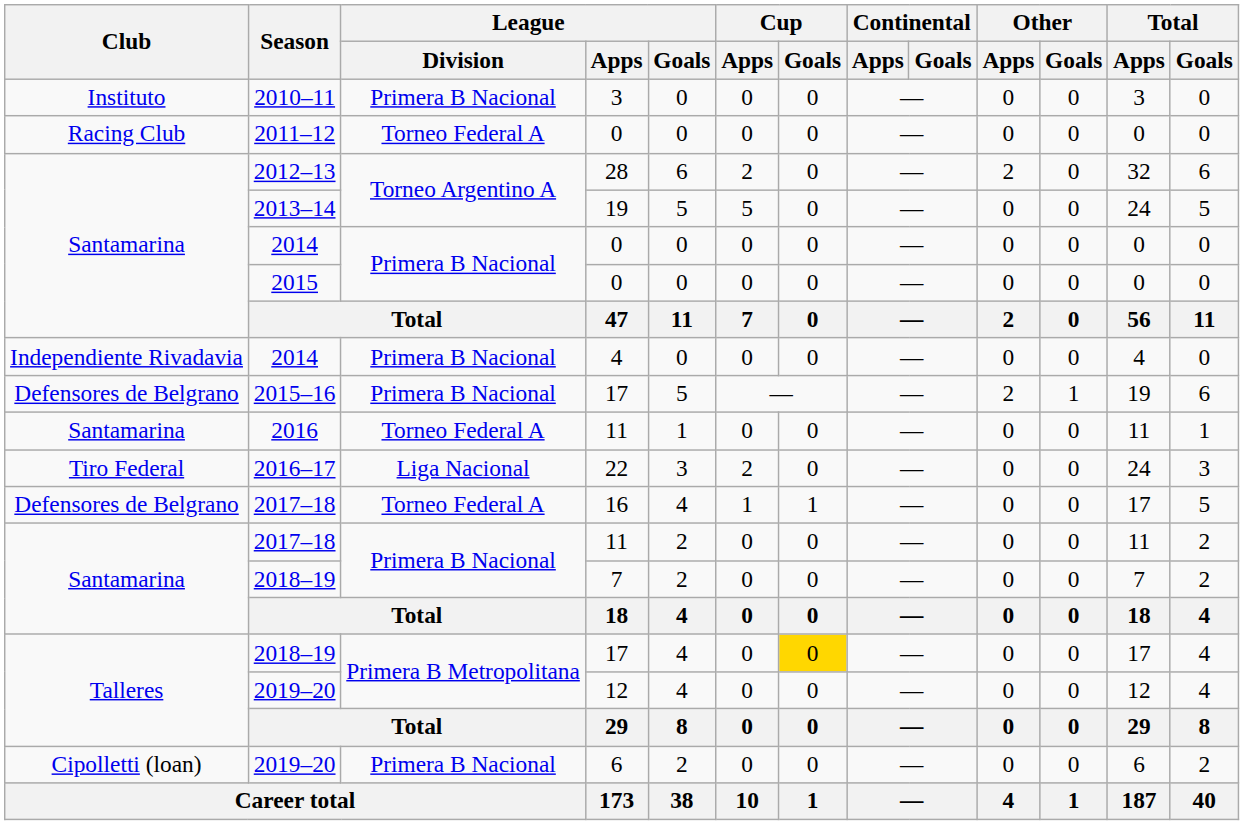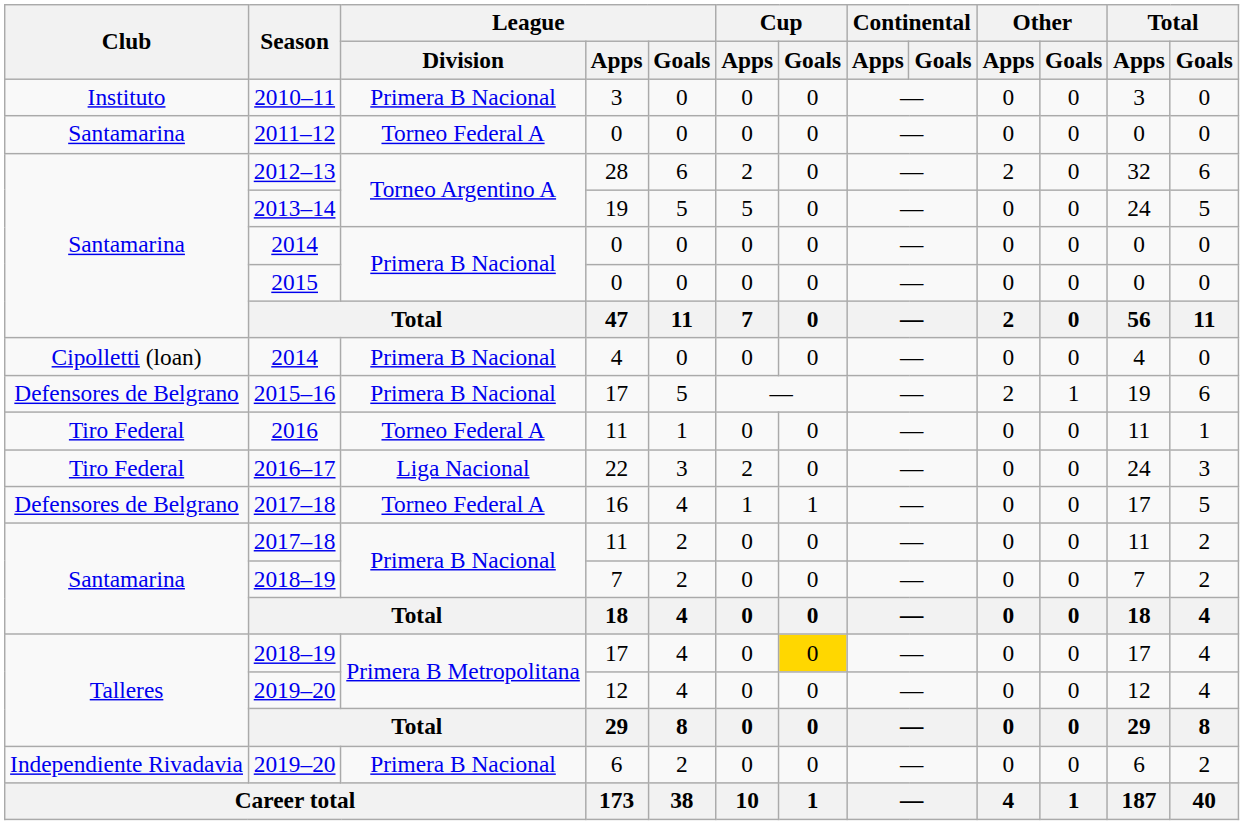 <table class="wikitable" style="text-align:center">
 <tr>
 <th rowspan="2">Club</th>
 <th rowspan="2">Season</th>
 <th colspan="3">League</th>
 <th colspan="2">Cup</th>
 <th colspan="2">Continental</th>
 <th colspan="2">Other</th>
 <th colspan="2">Total</th>
 </tr>
 <tr>
 <th>Division</th>
 <th>Apps</th>
 <th>Goals</th>
 <th>Apps</th>
 <th>Goals</th>
 <th>Apps</th>
 <th>Goals</th>
 <th>Apps</th>
 <th>Goals</th>
 <th>Apps</th>
 <th>Goals</th>
 </tr>
 <tr>
 <td rowspan="1"><a href='#'>Instituto</a></td>
 <td><a href='#'>2010–11</a></td>
 <td rowspan="1"><a href='#'>Primera B Nacional</a></td>
 <td>3</td>
 <td>0</td>
 <td>0</td>
 <td>0</td>
 <td colspan="2">—</td>
 <td>0</td>
 <td>0</td>
 <td>3</td>
 <td>0</td>
 </tr>
 <tr>
-<td rowspan="1"><a href='#'>Racing Club</a></td>
+<td rowspan="1"><a href='#'>Santamarina</a></td>
 <td><a href='#'>2011–12</a></td>
 <td rowspan="1"><a href='#'>Torneo Federal A</a></td>
 <td>0</td>
 <td>0</td>
 <td>0</td>
 <td>0</td>
 <td colspan="2">—</td>
 <td>0</td>
 <td>0</td>
 <td>0</td>
 <td>0</td>
 </tr>
 <tr>
 <td rowspan="5"><a href='#'>Santamarina</a></td>
 <td><a href='#'>2012–13</a></td>
 <td rowspan="2"><a href='#'>Torneo Argentino A</a></td>
 <td>28</td>
 <td>6</td>
 <td>2</td>
 <td>0</td>
 <td colspan="2">—</td>
 <td>2</td>
 <td>0</td>
 <td>32</td>
 <td>6</td>
 </tr>
 <tr>
 <td><a href='#'>2013–14</a></td>
 <td>19</td>
 <td>5</td>
 <td>5</td>
 <td>0</td>
 <td colspan="2">—</td>
 <td>0</td>
 <td>0</td>
 <td>24</td>
 <td>5</td>
 </tr>
 <tr>
 <td><a href='#'>2014</a></td>
 <td rowspan="2"><a href='#'>Primera B Nacional</a></td>
 <td>0</td>
 <td>0</td>
 <td>0</td>
 <td>0</td>
 <td colspan="2">—</td>
 <td>0</td>
 <td>0</td>
 <td>0</td>
 <td>0</td>
 </tr>
 <tr>
 <td><a href='#'>2015</a></td>
 <td>0</td>
 <td>0</td>
 <td>0</td>
 <td>0</td>
 <td colspan="2">—</td>
 <td>0</td>
 <td>0</td>
 <td>0</td>
 <td>0</td>
 </tr>
 <tr>
 <th colspan="2">Total</th>
 <th>47</th>
 <th>11</th>
 <th>7</th>
 <th>0</th>
 <th colspan="2">—</th>
 <th>2</th>
 <th>0</th>
 <th>56</th>
 <th>11</th>
 </tr>
 <tr>
-<td rowspan="1"><a href='#'>Independiente Rivadavia</a></td>
+<td rowspan="1"><a href='#'>Cipolletti</a> (loan)</td>
 <td><a href='#'>2014</a></td>
 <td rowspan="1"><a href='#'>Primera B Nacional</a></td>
 <td>4</td>
 <td>0</td>
 <td>0</td>
 <td>0</td>
 <td colspan="2">—</td>
 <td>0</td>
 <td>0</td>
 <td>4</td>
 <td>0</td>
 </tr>
 <tr>
 <td rowspan="1"><a href='#'>Defensores de Belgrano</a></td>
 <td><a href='#'>2015–16</a></td>
 <td rowspan="1"><a href='#'>Primera B Nacional</a></td>
 <td>17</td>
 <td>5</td>
 <td colspan="2">—</td>
 <td colspan="2">—</td>
 <td>2</td>
 <td>1</td>
 <td>19</td>
 <td>6</td>
 </tr>
 <tr>
-<td rowspan="1"><a href='#'>Santamarina</a></td>
+<td rowspan="1"><a href='#'>Tiro Federal</a></td>
 <td><a href='#'>2016</a></td>
 <td rowspan="1"><a href='#'>Torneo Federal A</a></td>
 <td>11</td>
 <td>1</td>
 <td>0</td>
 <td>0</td>
 <td colspan="2">—</td>
 <td>0</td>
 <td>0</td>
 <td>11</td>
 <td>1</td>
 </tr>
 <tr>
 <td rowspan="1"><a href='#'>Tiro Federal</a></td>
 <td><a href='#'>2016–17</a></td>
 <td rowspan="1"><a href='#'>Liga Nacional</a></td>
 <td>22</td>
 <td>3</td>
 <td>2</td>
 <td>0</td>
 <td colspan="2">—</td>
 <td>0</td>
 <td>0</td>
 <td>24</td>
 <td>3</td>
 </tr>
 <tr>
 <td rowspan="1"><a href='#'>Defensores de Belgrano</a></td>
 <td><a href='#'>2017–18</a></td>
 <td rowspan="1"><a href='#'>Torneo Federal A</a></td>
 <td>16</td>
 <td>4</td>
 <td>1</td>
 <td>1</td>
 <td colspan="2">—</td>
 <td>0</td>
 <td>0</td>
 <td>17</td>
 <td>5</td>
 </tr>
 <tr>
 <td rowspan="3"><a href='#'>Santamarina</a></td>
 <td><a href='#'>2017–18</a></td>
 <td rowspan="2"><a href='#'>Primera B Nacional</a></td>
 <td>11</td>
 <td>2</td>
 <td>0</td>
 <td>0</td>
 <td colspan="2">—</td>
 <td>0</td>
 <td>0</td>
 <td>11</td>
 <td>2</td>
 </tr>
 <tr>
 <td><a href='#'>2018–19</a></td>
 <td>7</td>
 <td>2</td>
 <td>0</td>
 <td>0</td>
 <td colspan="2">—</td>
 <td>0</td>
 <td>0</td>
 <td>7</td>
 <td>2</td>
 </tr>
 <tr>
 <th colspan="2">Total</th>
 <th>18</th>
 <th>4</th>
 <th>0</th>
 <th>0</th>
 <th colspan="2">—</th>
 <th>0</th>
 <th>0</th>
 <th>18</th>
 <th>4</th>
 </tr>
 <tr>
 <td rowspan="3"><a href='#'>Talleres</a></td>
 <td><a href='#'>2018–19</a></td>
 <td rowspan="2"><a href='#'>Primera B Metropolitana</a></td>
 <td>17</td>
 <td>4</td>
 <td>0</td>
 <td style="background: gold;">0</td>
 <td colspan="2">—</td>
 <td>0</td>
 <td>0</td>
 <td>17</td>
 <td>4</td>
 </tr>
 <tr>
 <td><a href='#'>2019–20</a></td>
 <td>12</td>
 <td>4</td>
 <td>0</td>
 <td>0</td>
 <td colspan="2">—</td>
 <td>0</td>
 <td>0</td>
 <td>12</td>
 <td>4</td>
 </tr>
 <tr>
 <th colspan="2">Total</th>
 <th>29</th>
 <th>8</th>
 <th>0</th>
 <th>0</th>
 <th colspan="2">—</th>
 <th>0</th>
 <th>0</th>
 <th>29</th>
 <th>8</th>
 </tr>
 <tr>
-<td rowspan="1"><a href='#'>Cipolletti</a> (loan)</td>
+<td rowspan="1"><a href='#'>Independiente Rivadavia</a></td>
 <td><a href='#'>2019–20</a></td>
 <td rowspan="1"><a href='#'>Primera B Nacional</a></td>
 <td>6</td>
 <td>2</td>
 <td>0</td>
 <td>0</td>
 <td colspan="2">—</td>
 <td>0</td>
 <td>0</td>
 <td>6</td>
 <td>2</td>
 </tr>
 <tr>
 <th colspan="3">Career total</th>
 <th>173</th>
 <th>38</th>
 <th>10</th>
 <th>1</th>
 <th colspan="2">—</th>
 <th>4</th>
 <th>1</th>
 <th>187</th>
 <th>40</th>
 </tr>
 </table>
